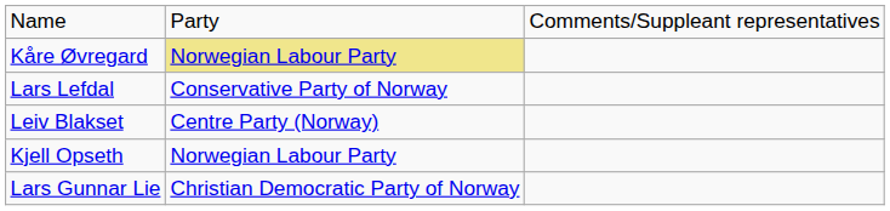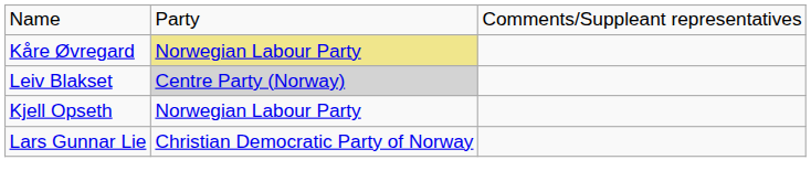 <table class="wikitable">
 <tr>
 <td>Name</td>
 <td>Party</td>
 <td>Comments/Suppleant representatives</td>
 </tr>
 <tr>
 <td><a href='#'>Kåre Øvregard</a></td>
 <td style="background: khaki;"><a href='#'>Norwegian Labour Party</a></td>
 <td></td>
 </tr>
 <tr>
-<td><a href='#'>Lars Lefdal</a></td>
-<td><a href='#'>Conservative Party of Norway</a></td>
-<td></td>
-</tr>
-<tr>
 <td><a href='#'>Leiv Blakset</a></td>
-<td><a href='#'>Centre Party (Norway)</a></td>
+<td style="background: lightgrey;"><a href='#'>Centre Party (Norway)</a></td>
 <td></td>
 </tr>
 <tr>
 <td><a href='#'>Kjell Opseth</a></td>
 <td><a href='#'>Norwegian Labour Party</a></td>
 <td></td>
 </tr>
 <tr>
 <td><a href='#'>Lars Gunnar Lie</a></td>
 <td><a href='#'>Christian Democratic Party of Norway</a></td>
 <td></td>
 </tr>
 </table>
